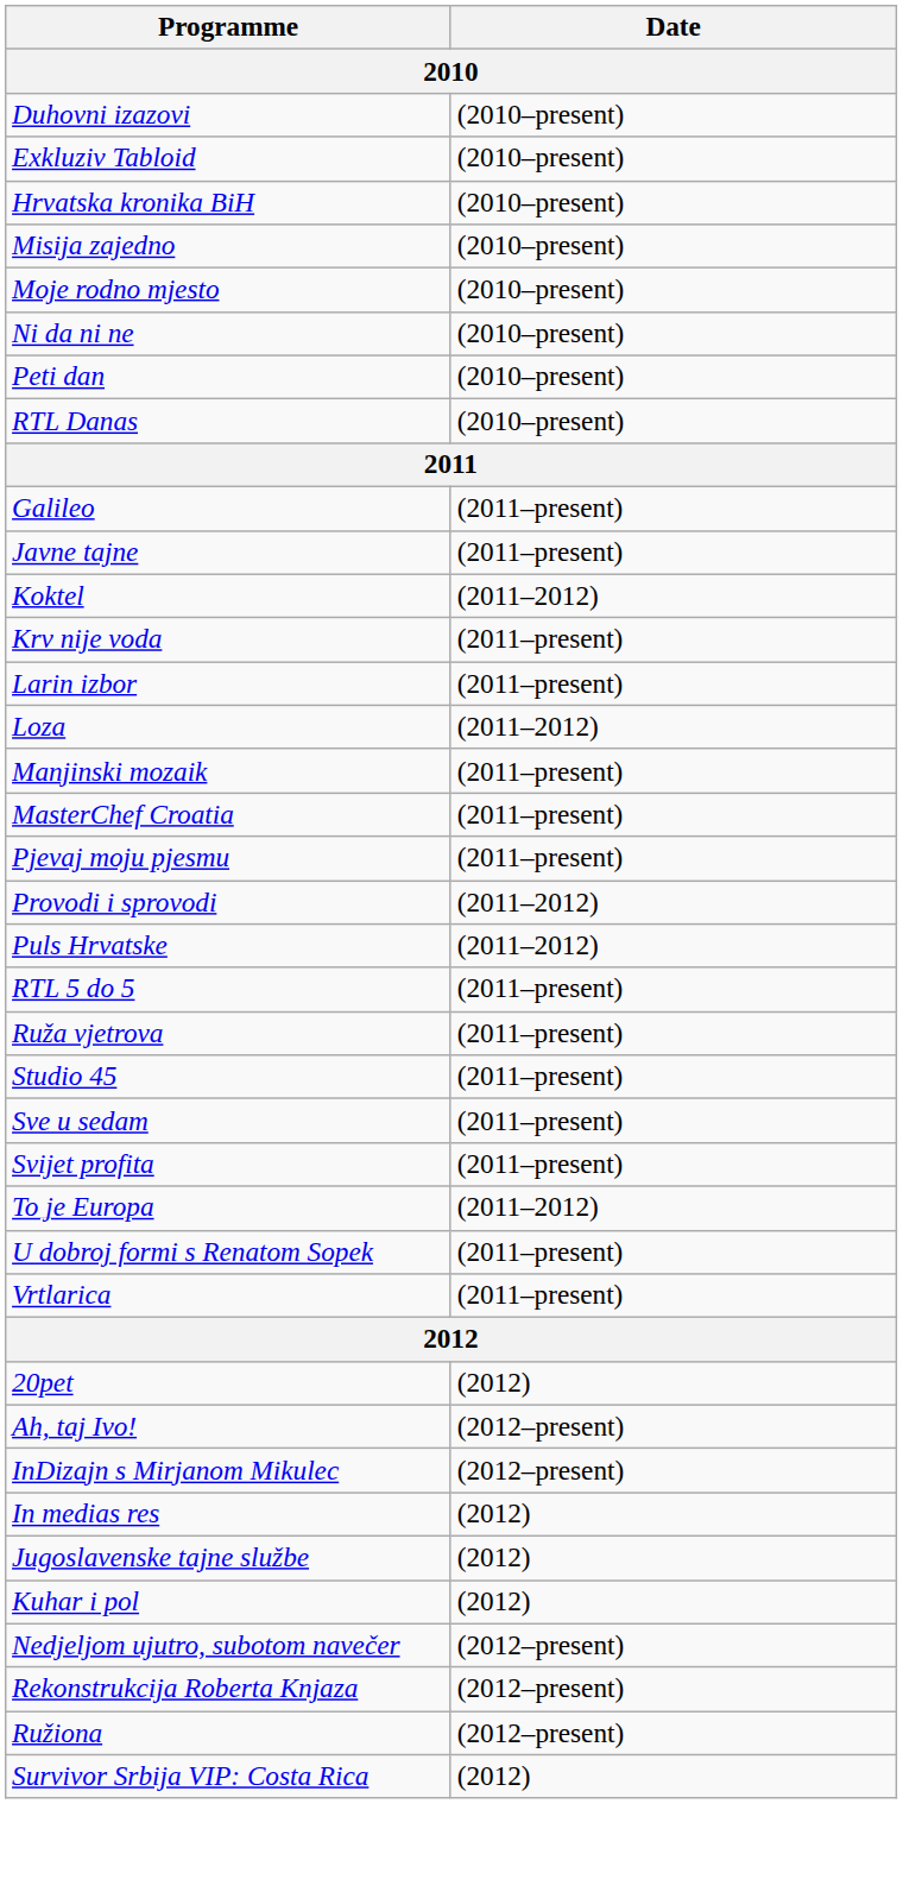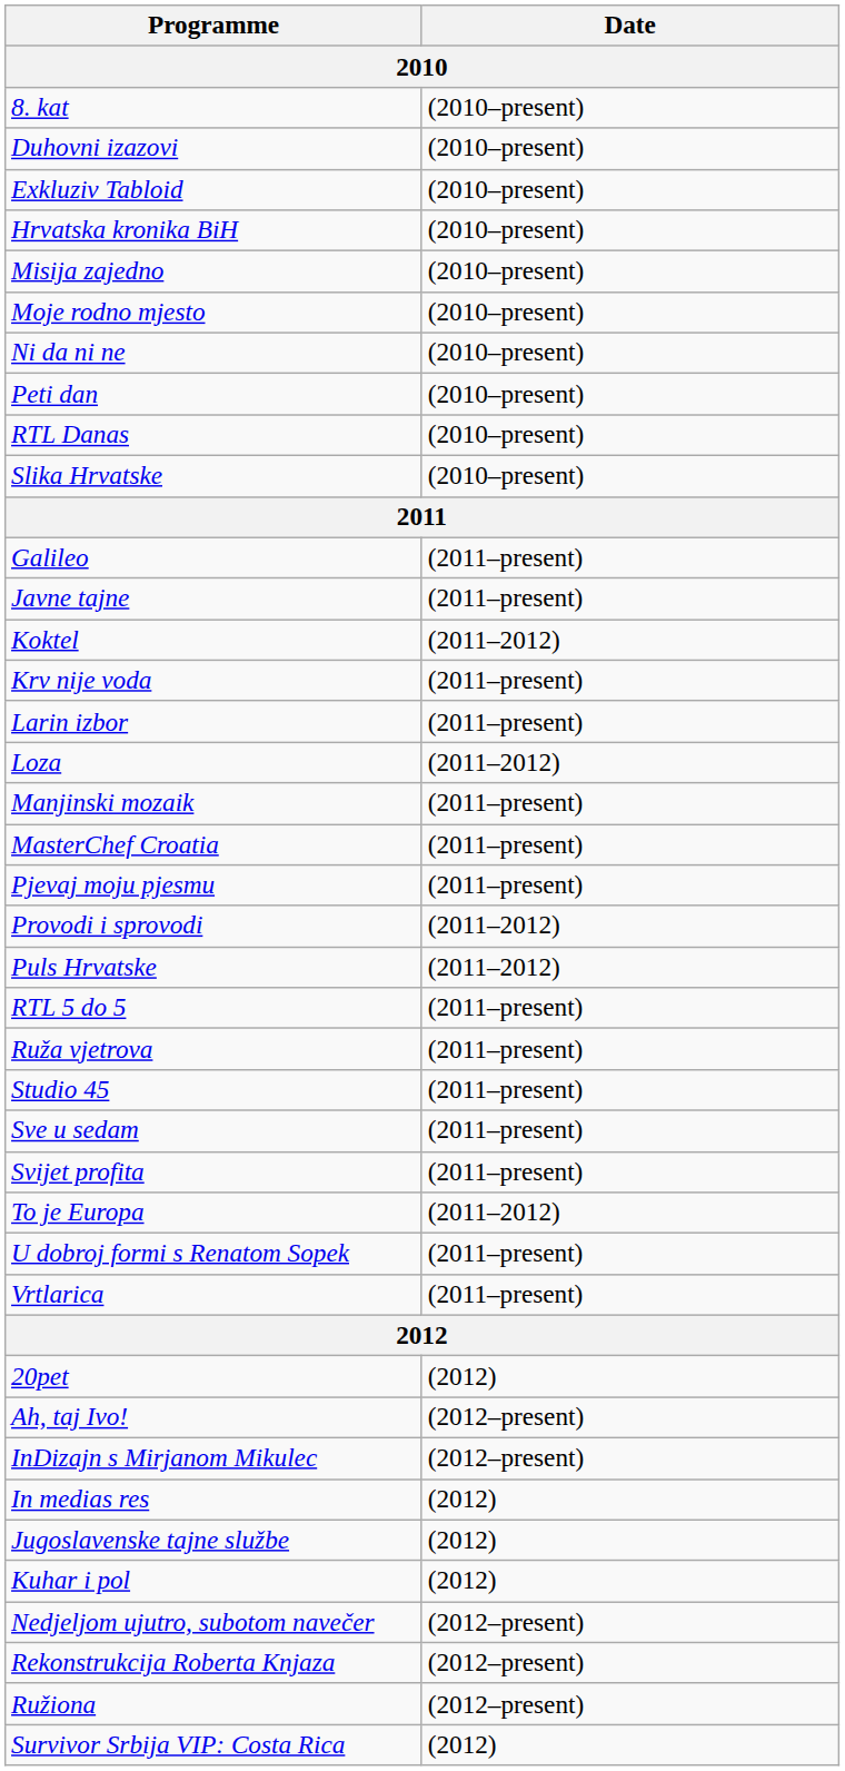 <table class="wikitable">
 <tr>
 <th width=251>Programme</th>
 <th width=251>Date</th>
 </tr>
 <tr>
 <th colspan=2>2010</th>
+</tr>
+<tr>
+<td><em><a href='#'>8. kat</a></em></td>
+<td>(2010–present)</td>
 </tr>
 <tr>
 <td><em><a href='#'>Duhovni izazovi</a></em></td>
 <td>(2010–present)</td>
 </tr>
 <tr>
 <td><em><a href='#'>Exkluziv Tabloid</a></em></td>
 <td>(2010–present)</td>
 </tr>
 <tr>
 <td><em><a href='#'>Hrvatska kronika BiH</a></em></td>
 <td>(2010–present)</td>
 </tr>
 <tr>
 <td><em><a href='#'>Misija zajedno</a></em></td>
 <td>(2010–present)</td>
 </tr>
 <tr>
 <td><em><a href='#'>Moje rodno mjesto</a></em></td>
 <td>(2010–present)</td>
 </tr>
 <tr>
 <td><em><a href='#'>Ni da ni ne</a></em></td>
 <td>(2010–present)</td>
 </tr>
 <tr>
 <td><em><a href='#'>Peti dan</a></em></td>
 <td>(2010–present)</td>
 </tr>
 <tr>
 <td><em><a href='#'>RTL Danas</a></em></td>
+<td>(2010–present)</td>
+</tr>
+<tr>
+<td><em><a href='#'>Slika Hrvatske</a></em></td>
 <td>(2010–present)</td>
 </tr>
 <tr>
 <th colspan=2>2011</th>
 </tr>
 <tr>
 <td><em><a href='#'>Galileo</a></em></td>
 <td>(2011–present)</td>
 </tr>
 <tr>
 <td><em><a href='#'>Javne tajne</a></em></td>
 <td>(2011–present)</td>
 </tr>
 <tr>
 <td><em><a href='#'>Koktel</a></em></td>
 <td>(2011–2012)</td>
 </tr>
 <tr>
 <td><em><a href='#'>Krv nije voda</a></em></td>
 <td>(2011–present)</td>
 </tr>
 <tr>
 <td><em><a href='#'>Larin izbor</a></em></td>
 <td>(2011–present)</td>
 </tr>
 <tr>
 <td><em><a href='#'>Loza</a></em></td>
 <td>(2011–2012)</td>
 </tr>
 <tr>
 <td><em><a href='#'>Manjinski mozaik</a></em></td>
 <td>(2011–present)</td>
 </tr>
 <tr>
 <td><em><a href='#'>MasterChef Croatia</a></em></td>
 <td>(2011–present)</td>
 </tr>
 <tr>
 <td><em><a href='#'>Pjevaj moju pjesmu</a></em></td>
 <td>(2011–present)</td>
 </tr>
 <tr>
 <td><em><a href='#'>Provodi i sprovodi</a></em></td>
 <td>(2011–2012)</td>
 </tr>
 <tr>
 <td><em><a href='#'>Puls Hrvatske</a></em></td>
 <td>(2011–2012)</td>
 </tr>
 <tr>
 <td><em><a href='#'>RTL 5 do 5</a></em></td>
 <td>(2011–present)</td>
 </tr>
 <tr>
 <td><em><a href='#'>Ruža vjetrova</a></em></td>
 <td>(2011–present)</td>
 </tr>
 <tr>
 <td><em><a href='#'>Studio 45</a></em></td>
 <td>(2011–present)</td>
 </tr>
 <tr>
 <td><em><a href='#'>Sve u sedam</a></em></td>
 <td>(2011–present)</td>
 </tr>
 <tr>
 <td><em><a href='#'>Svijet profita</a></em></td>
 <td>(2011–present)</td>
 </tr>
 <tr>
 <td><em><a href='#'>To je Europa</a></em></td>
 <td>(2011–2012)</td>
 </tr>
 <tr>
 <td><em><a href='#'>U dobroj formi s Renatom Sopek</a></em></td>
 <td>(2011–present)</td>
 </tr>
 <tr>
 <td><em><a href='#'>Vrtlarica</a></em></td>
 <td>(2011–present)</td>
 </tr>
 <tr>
 <th colspan=2>2012</th>
 </tr>
 <tr>
 <td><em><a href='#'>20pet</a></em></td>
 <td>(2012)</td>
 </tr>
 <tr>
 <td><em><a href='#'>Ah, taj Ivo!</a></em></td>
 <td>(2012–present)</td>
 </tr>
 <tr>
 <td><em><a href='#'>InDizajn s Mirjanom Mikulec</a></em></td>
 <td>(2012–present)</td>
 </tr>
 <tr>
 <td><em><a href='#'>In medias res</a></em></td>
 <td>(2012)</td>
 </tr>
 <tr>
 <td><em><a href='#'>Jugoslavenske tajne službe</a></em></td>
 <td>(2012)</td>
 </tr>
 <tr>
 <td><em><a href='#'>Kuhar i pol</a></em></td>
 <td>(2012)</td>
 </tr>
 <tr>
 <td><em><a href='#'>Nedjeljom ujutro, subotom navečer</a></em></td>
 <td>(2012–present)</td>
 </tr>
 <tr>
 <td><em><a href='#'>Rekonstrukcija Roberta Knjaza</a></em></td>
 <td>(2012–present)</td>
 </tr>
 <tr>
 <td><em><a href='#'>Ružiona</a></em></td>
 <td>(2012–present)</td>
 </tr>
 <tr>
 <td><em><a href='#'>Survivor Srbija VIP: Costa Rica</a></em></td>
 <td>(2012)</td>
 </tr>
 </table>
